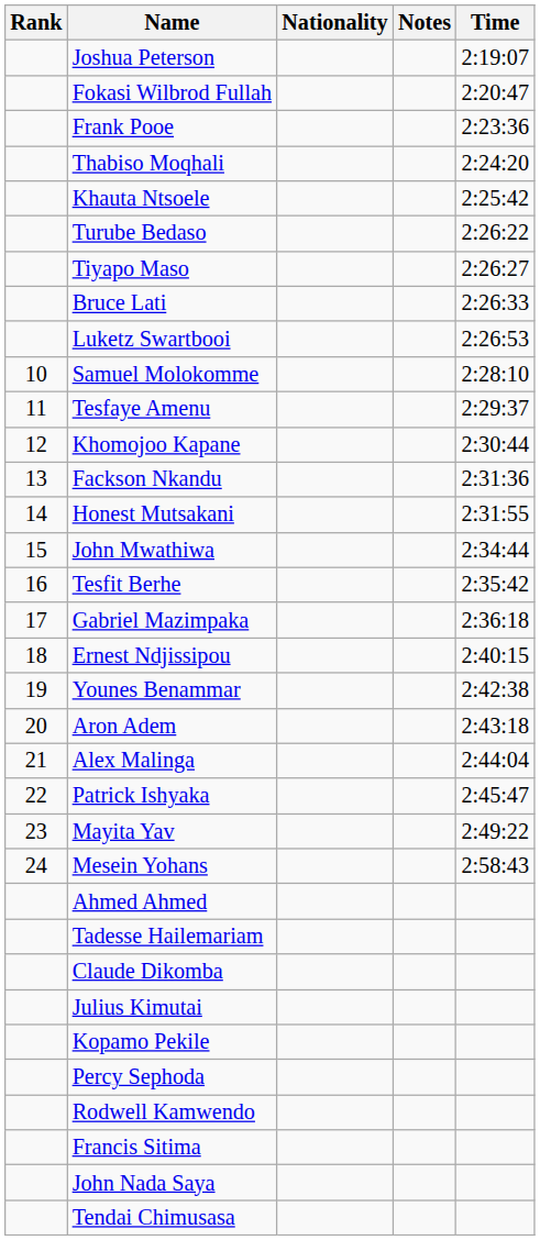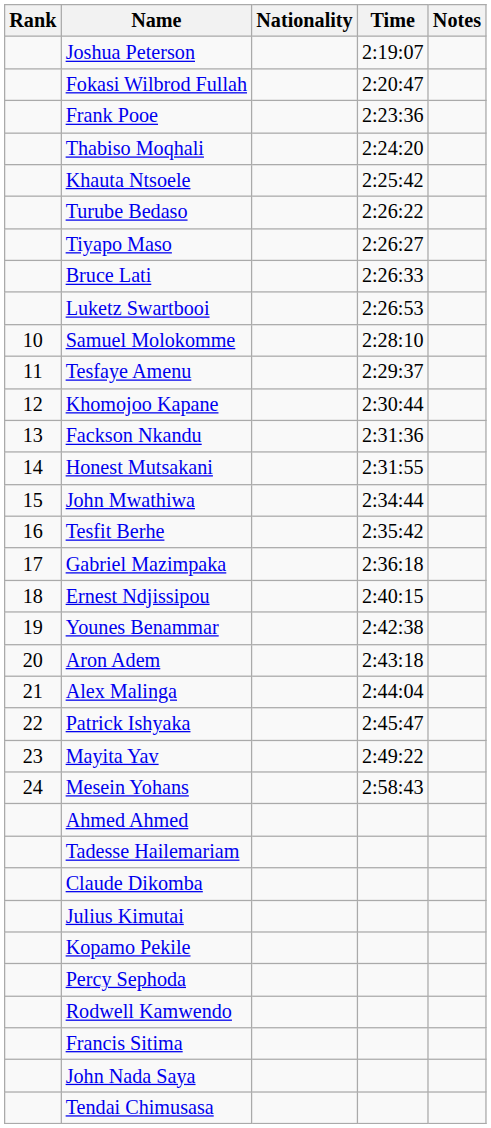 <table class="wikitable sortable" style="text-align:center">
 <tr>
 <th>Rank</th>
 <th>Name</th>
 <th>Nationality</th>
+<th>Time</th>
 <th>Notes</th>
-<th>Time</th>
 </tr>
 <tr>
 <td></td>
 <td align=left><a href='#'>Joshua Peterson</a></td>
 <td align=left></td>
+<td>2:19:07</td>
 <td></td>
-<td>2:19:07</td>
 </tr>
 <tr>
 <td></td>
 <td align=left><a href='#'>Fokasi Wilbrod Fullah</a></td>
 <td align=left></td>
+<td>2:20:47</td>
 <td></td>
-<td>2:20:47</td>
 </tr>
 <tr>
 <td></td>
 <td align=left><a href='#'>Frank Pooe</a></td>
 <td align=left></td>
+<td>2:23:36</td>
 <td></td>
-<td>2:23:36</td>
 </tr>
 <tr>
 <td></td>
 <td align=left><a href='#'>Thabiso Moqhali</a></td>
 <td align=left></td>
+<td>2:24:20</td>
 <td></td>
-<td>2:24:20</td>
 </tr>
 <tr>
 <td></td>
 <td align=left><a href='#'>Khauta Ntsoele</a></td>
 <td align=left></td>
+<td>2:25:42</td>
 <td></td>
-<td>2:25:42</td>
 </tr>
 <tr>
 <td></td>
 <td align=left><a href='#'>Turube Bedaso</a></td>
 <td align=left></td>
+<td>2:26:22</td>
 <td></td>
-<td>2:26:22</td>
 </tr>
 <tr>
 <td></td>
 <td align=left><a href='#'>Tiyapo Maso</a></td>
 <td align=left></td>
+<td>2:26:27</td>
 <td></td>
-<td>2:26:27</td>
 </tr>
 <tr>
 <td></td>
 <td align=left><a href='#'>Bruce Lati</a></td>
 <td align=left></td>
+<td>2:26:33</td>
 <td></td>
-<td>2:26:33</td>
 </tr>
 <tr>
 <td></td>
 <td align=left><a href='#'>Luketz Swartbooi</a></td>
 <td align=left></td>
+<td>2:26:53</td>
 <td></td>
-<td>2:26:53</td>
 </tr>
 <tr>
 <td>10</td>
 <td align=left><a href='#'>Samuel Molokomme</a></td>
 <td align=left></td>
+<td>2:28:10</td>
 <td></td>
-<td>2:28:10</td>
 </tr>
 <tr>
 <td>11</td>
 <td align=left><a href='#'>Tesfaye Amenu</a></td>
 <td align=left></td>
+<td>2:29:37</td>
 <td></td>
-<td>2:29:37</td>
 </tr>
 <tr>
 <td>12</td>
 <td align=left><a href='#'>Khomojoo Kapane</a></td>
 <td align=left></td>
+<td>2:30:44</td>
 <td></td>
-<td>2:30:44</td>
 </tr>
 <tr>
 <td>13</td>
 <td align=left><a href='#'>Fackson Nkandu</a></td>
 <td align=left></td>
+<td>2:31:36</td>
 <td></td>
-<td>2:31:36</td>
 </tr>
 <tr>
 <td>14</td>
 <td align=left><a href='#'>Honest Mutsakani</a></td>
 <td align=left></td>
+<td>2:31:55</td>
 <td></td>
-<td>2:31:55</td>
 </tr>
 <tr>
 <td>15</td>
 <td align=left><a href='#'>John Mwathiwa</a></td>
 <td align=left></td>
+<td>2:34:44</td>
 <td></td>
-<td>2:34:44</td>
 </tr>
 <tr>
 <td>16</td>
 <td align=left><a href='#'>Tesfit Berhe</a></td>
 <td align=left></td>
+<td>2:35:42</td>
 <td></td>
-<td>2:35:42</td>
 </tr>
 <tr>
 <td>17</td>
 <td align=left><a href='#'>Gabriel Mazimpaka</a></td>
 <td align=left></td>
+<td>2:36:18</td>
 <td></td>
-<td>2:36:18</td>
 </tr>
 <tr>
 <td>18</td>
 <td align=left><a href='#'>Ernest Ndjissipou</a></td>
 <td align=left></td>
+<td>2:40:15</td>
 <td></td>
-<td>2:40:15</td>
 </tr>
 <tr>
 <td>19</td>
 <td align=left><a href='#'>Younes Benammar</a></td>
 <td align=left></td>
+<td>2:42:38</td>
 <td></td>
-<td>2:42:38</td>
 </tr>
 <tr>
 <td>20</td>
 <td align=left><a href='#'>Aron Adem</a></td>
 <td align=left></td>
+<td>2:43:18</td>
 <td></td>
-<td>2:43:18</td>
 </tr>
 <tr>
 <td>21</td>
 <td align=left><a href='#'>Alex Malinga</a></td>
 <td align=left></td>
+<td>2:44:04</td>
 <td></td>
-<td>2:44:04</td>
 </tr>
 <tr>
 <td>22</td>
 <td align=left><a href='#'>Patrick Ishyaka</a></td>
 <td align=left></td>
+<td>2:45:47</td>
 <td></td>
-<td>2:45:47</td>
 </tr>
 <tr>
 <td>23</td>
 <td align=left><a href='#'>Mayita Yav</a></td>
 <td align=left></td>
+<td>2:49:22</td>
 <td></td>
-<td>2:49:22</td>
 </tr>
 <tr>
 <td>24</td>
 <td align=left><a href='#'>Mesein Yohans</a></td>
 <td align=left></td>
+<td>2:58:43</td>
 <td></td>
-<td>2:58:43</td>
 </tr>
 <tr>
 <td></td>
 <td align=left><a href='#'>Ahmed Ahmed</a></td>
 <td align=left></td>
 <td></td>
 <td></td>
 </tr>
 <tr>
 <td></td>
 <td align=left><a href='#'>Tadesse Hailemariam</a></td>
 <td align=left></td>
 <td></td>
 <td></td>
 </tr>
 <tr>
 <td></td>
 <td align=left><a href='#'>Claude Dikomba</a></td>
 <td align=left></td>
 <td></td>
 <td></td>
 </tr>
 <tr>
 <td></td>
 <td align=left><a href='#'>Julius Kimutai</a></td>
 <td align=left></td>
 <td></td>
 <td></td>
 </tr>
 <tr>
 <td></td>
 <td align=left><a href='#'>Kopamo Pekile</a></td>
 <td align=left></td>
 <td></td>
 <td></td>
 </tr>
 <tr>
 <td></td>
 <td align=left><a href='#'>Percy Sephoda</a></td>
 <td align=left></td>
 <td></td>
 <td></td>
 </tr>
 <tr>
 <td></td>
 <td align=left><a href='#'>Rodwell Kamwendo</a></td>
 <td align=left></td>
 <td></td>
 <td></td>
 </tr>
 <tr>
 <td></td>
 <td align=left><a href='#'>Francis Sitima</a></td>
 <td align=left></td>
 <td></td>
 <td></td>
 </tr>
 <tr>
 <td></td>
 <td align=left><a href='#'>John Nada Saya</a></td>
 <td align=left></td>
 <td></td>
 <td></td>
 </tr>
 <tr>
 <td></td>
 <td align=left><a href='#'>Tendai Chimusasa</a></td>
 <td align=left></td>
 <td></td>
 <td></td>
 </tr>
 </table>
